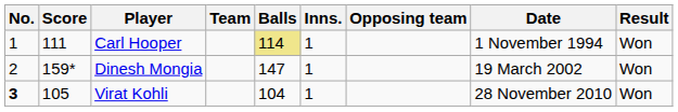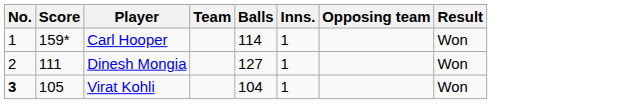 <table class="wikitable sortable" style="font-size:95%">
 <tr>
 <th>No.</th>
 <th>Score</th>
 <th>Player</th>
 <th>Team</th>
 <th>Balls</th>
 <th>Inns.</th>
 <th>Opposing team</th>
-<th>Date</th>
 <th>Result</th>
 </tr>
 <tr>
 <td>1</td>
-<td>111</td>
+<td>159*</td>
 <td><a href='#'>Carl Hooper</a></td>
 <td></td>
-<td style="background: khaki;">114</td>
+<td>114</td>
 <td>1</td>
 <td></td>
-<td>1 November 1994</td>
 <td>Won</td>
 </tr>
 <tr>
 <td>2</td>
-<td>159*</td>
+<td>111</td>
 <td><a href='#'>Dinesh Mongia</a></td>
 <td></td>
-<td>147</td>
+<td>127</td>
 <td>1</td>
 <td></td>
-<td>19 March 2002</td>
 <td>Won</td>
 </tr>
 <tr>
 <td><strong>3</strong></td>
 <td>105</td>
 <td><a href='#'>Virat Kohli</a></td>
 <td></td>
 <td>104</td>
 <td>1</td>
 <td></td>
-<td>28 November 2010</td>
 <td>Won</td>
 </tr>
 </table>
